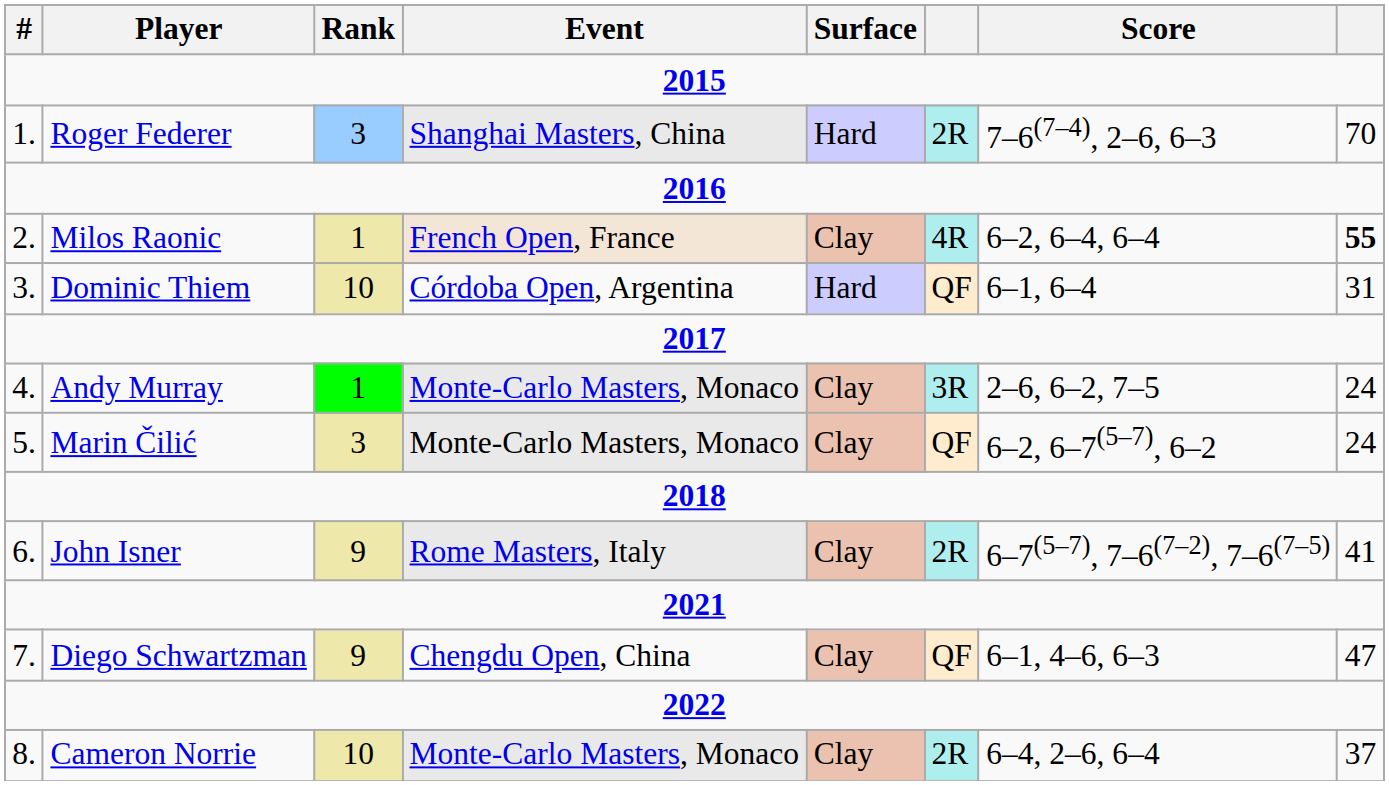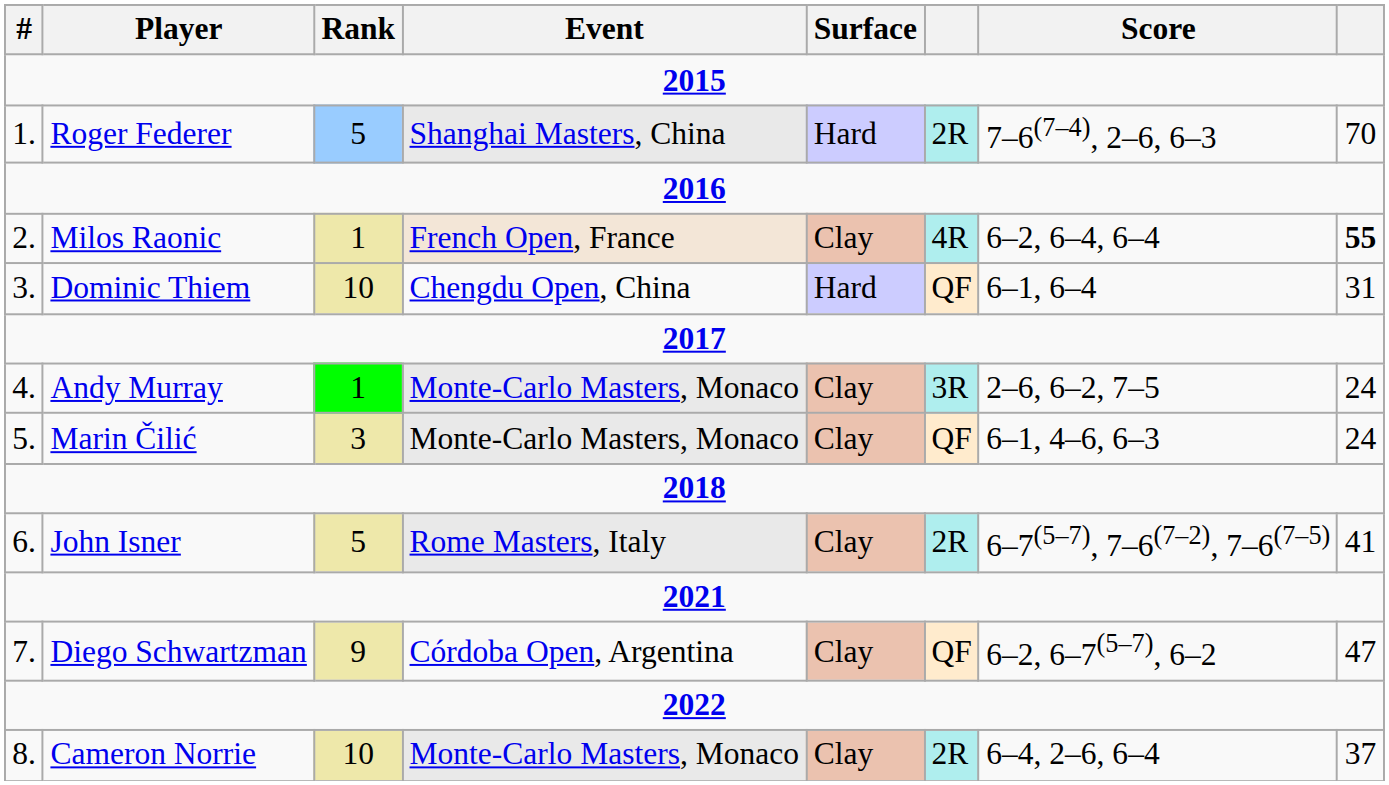 <table class="wikitable sortable">
 <tr>
 <th>#</th>
 <th>Player</th>
 <th>Rank</th>
 <th>Event</th>
 <th>Surface</th>
 <th></th>
 <th class=unsortable>Score</th>
 <th></th>
 </tr>
 <tr>
 <td align=center colspan="8"><a href='#'><strong>2015</strong></a></td>
 </tr>
 <tr>
 <td>1.</td>
 <td> <a href='#'>Roger Federer</a></td>
-<td align=center bgcolor=99ccff>3</td>
+<td align=center bgcolor=99ccff>5</td>
 <td bgcolor=E9E9E9><a href='#'>Shanghai Masters</a>, China</td>
 <td bgcolor=CCCCFF>Hard</td>
 <td bgcolor=afeeee>2R</td>
 <td>7–6<sup>(7–4)</sup>, 2–6, 6–3</td>
 <td align=center>70</td>
 </tr>
 <tr>
 <td align=center  colspan="8"><a href='#'><strong>2016</strong></a></td>
 </tr>
 <tr>
 <td>2.</td>
 <td> <a href='#'>Milos Raonic</a></td>
 <td align=center bgcolor=EEE8AA>1</td>
 <td bgcolor=f3e6d7><a href='#'>French Open</a>, France</td>
 <td bgcolor=EBC2AF>Clay</td>
 <td bgcolor=afeeee>4R</td>
 <td>6–2, 6–4, 6–4</td>
 <td align=center><strong>55</strong></td>
 </tr>
 <tr>
 <td>3.</td>
 <td> <a href='#'>Dominic Thiem</a></td>
 <td align=center bgcolor=eee8aa>10</td>
-<td><a href='#'>Córdoba Open</a>, Argentina</td>
+<td><a href='#'>Chengdu Open</a>, China</td>
 <td bgcolor=CCCCFF>Hard</td>
 <td bgcolor=ffebcd>QF</td>
 <td>6–1, 6–4</td>
 <td align=center>31</td>
 </tr>
 <tr>
 <td align=center  colspan="8"><a href='#'><strong>2017</strong></a></td>
 </tr>
 <tr>
 <td>4.</td>
 <td> <a href='#'>Andy Murray</a></td>
 <td align=center bgcolor=lime>1</td>
 <td bgcolor=E9E9E9><a href='#'>Monte-Carlo Masters</a>, Monaco</td>
 <td bgcolor=EBC2AF>Clay</td>
 <td bgcolor=afeeee>3R</td>
 <td>2–6, 6–2, 7–5</td>
 <td align=center>24</td>
 </tr>
 <tr>
 <td>5.</td>
 <td> <a href='#'>Marin Čilić</a></td>
 <td align=center bgcolor=eee8aa>3</td>
 <td bgcolor=e9e9e9>Monte-Carlo Masters, Monaco</td>
 <td bgcolor=EBC2AF>Clay</td>
 <td bgcolor=ffebcd>QF</td>
-<td>6–2, 6–7<sup>(5–7)</sup>, 6–2</td>
+<td>6–1, 4–6, 6–3</td>
 <td align=center>24</td>
 </tr>
 <tr>
 <td align=center  colspan="8"><a href='#'><strong>2018</strong></a></td>
 </tr>
 <tr>
 <td>6.</td>
 <td> <a href='#'>John Isner</a></td>
-<td align=center bgcolor=eee8aa>9</td>
+<td align=center bgcolor=eee8aa>5</td>
 <td bgcolor=E9E9E9><a href='#'>Rome Masters</a>, Italy</td>
 <td bgcolor=EBC2AF>Clay</td>
 <td bgcolor=afeeee>2R</td>
 <td>6–7<sup>(5–7)</sup>, 7–6<sup>(7–2)</sup>, 7–6<sup>(7–5)</sup></td>
 <td align=center>41</td>
 </tr>
 <tr>
 <td align=center  colspan="8"><a href='#'><strong>2021</strong></a></td>
 </tr>
 <tr>
 <td>7.</td>
 <td> <a href='#'>Diego Schwartzman</a></td>
 <td align=center bgcolor=eee8aa>9</td>
-<td><a href='#'>Chengdu Open</a>, China</td>
+<td><a href='#'>Córdoba Open</a>, Argentina</td>
 <td bgcolor=EBC2AF>Clay</td>
 <td bgcolor=ffebcd>QF</td>
-<td>6–1, 4–6, 6–3</td>
+<td>6–2, 6–7<sup>(5–7)</sup>, 6–2</td>
 <td align=center>47</td>
 </tr>
 <tr>
 <td align=center  colspan="8"><a href='#'><strong>2022</strong></a></td>
 </tr>
 <tr>
 <td>8.</td>
 <td> <a href='#'>Cameron Norrie</a></td>
 <td align=center bgcolor=eee8aa>10</td>
 <td bgcolor=E9E9E9><a href='#'>Monte-Carlo Masters</a>, Monaco</td>
 <td bgcolor=EBC2AF>Clay</td>
 <td bgcolor=afeeee>2R</td>
 <td>6–4, 2–6, 6–4</td>
 <td align=center>37</td>
 </tr>
 </table>
